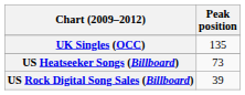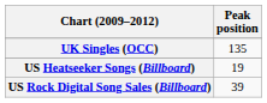 <table class="wikitable sortable plainrowheaders" style="text-align:center">
 <tr>
 <th scope="col">Chart (2009–2012)</th>
 <th scope="col">Peak<br>position</th>
 </tr>
 <tr>
 </tr>
 <tr>
 </tr>
 <tr>
 <th scope="row"><a href='#'>UK Singles</a> (<a href='#'>OCC</a>)</th>
 <td>135</td>
 </tr>
 <tr>
 </tr>
 <tr>
 <th scope="row">US <a href='#'>Heatseeker Songs</a> (<em><a href='#'>Billboard</a></em>)</th>
-<td>73</td>
+<td>19</td>
 </tr>
 <tr>
 <th scope="row">US <a href='#'>Rock Digital Song Sales</a> (<em><a href='#'>Billboard</a></em>)</th>
 <td>39</td>
 </tr>
 </table>
